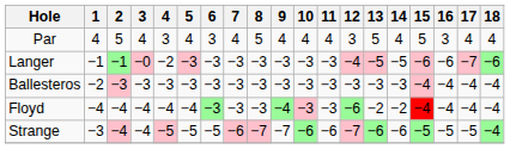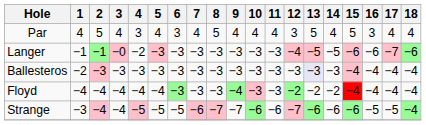 <table class="wikitable" style="text-align:center">
 <tr>
 <th>Hole</th>
 <th> 1 </th>
 <th> 2 </th>
 <th> 3 </th>
 <th> 4 </th>
 <th> 5 </th>
 <th> 6 </th>
 <th> 7 </th>
 <th> 8 </th>
 <th> 9 </th>
 <th>10</th>
 <th>11</th>
 <th>12</th>
 <th>13</th>
 <th>14</th>
 <th>15</th>
 <th>16</th>
 <th>17</th>
 <th>18</th>
 </tr>
 <tr>
 <td>Par</td>
 <td>4</td>
 <td>5</td>
 <td>4</td>
 <td>3</td>
 <td>4</td>
 <td>3</td>
 <td>4</td>
 <td>5</td>
 <td>4</td>
 <td>4</td>
 <td>4</td>
 <td>3</td>
 <td>5</td>
 <td>4</td>
 <td>5</td>
 <td>3</td>
 <td>4</td>
 <td>4</td>
 </tr>
 <tr>
 <td align=left> Langer</td>
 <td>−1</td>
 <td style="background: PaleGreen;">−1</td>
 <td style="background: Pink;">−0</td>
 <td>−2</td>
 <td style="background: Pink;">−3</td>
 <td>−3</td>
 <td>−3</td>
 <td>−3</td>
 <td>−3</td>
 <td>−3</td>
 <td>−3</td>
 <td style="background: Pink;">−4</td>
 <td style="background: Pink;">−5</td>
 <td>−5</td>
 <td style="background: Pink;">−6</td>
 <td>−6</td>
 <td style="background: Pink;">−7</td>
 <td style="background: PaleGreen;">−6</td>
 </tr>
 <tr>
 <td align=left> Ballesteros</td>
 <td>−2</td>
 <td style="background: Pink;">−3</td>
 <td>−3</td>
 <td>−3</td>
 <td>−3</td>
 <td>−3</td>
 <td>−3</td>
 <td>−3</td>
 <td>−3</td>
 <td>−3</td>
 <td>−3</td>
 <td>−3</td>
-<td>−3</td>
+<td style="background: lavender;">−3</td>
 <td>−3</td>
 <td style="background: Pink;">−4</td>
 <td>−4</td>
 <td>−4</td>
 <td>−4</td>
 </tr>
 <tr>
 <td align=left> Floyd</td>
 <td>−4</td>
 <td>−4</td>
 <td>−4</td>
 <td>−4</td>
 <td>−4</td>
 <td style="background: PaleGreen;">−3</td>
 <td>−3</td>
 <td>−3</td>
 <td style="background: PaleGreen;">−4</td>
 <td style="background: Pink;">−3</td>
 <td>−3</td>
-<td style="background: PaleGreen;">−6</td>
+<td style="background: PaleGreen;">−2</td>
 <td>−2</td>
 <td>−2</td>
 <td style="background: Red;">−4</td>
 <td>−4</td>
 <td>−4</td>
 <td>−4</td>
 </tr>
 <tr>
 <td align=left> Strange</td>
 <td>−3</td>
 <td style="background: Pink;">−4</td>
 <td>−4</td>
 <td style="background: Pink;">−5</td>
 <td>−5</td>
 <td>−5</td>
 <td style="background: Pink;">−6</td>
 <td style="background: Pink;">−7</td>
 <td>−7</td>
 <td style="background: PaleGreen;">−6</td>
 <td>−6</td>
 <td style="background: Pink;">−7</td>
 <td style="background: PaleGreen;">−6</td>
 <td>−6</td>
-<td style="background: PaleGreen;">−5</td>
+<td style="background: PaleGreen;">−6</td>
 <td>−5</td>
 <td>−5</td>
 <td style="background: PaleGreen;">−4</td>
 </tr>
 <tr>
 </tr>
 </table>
